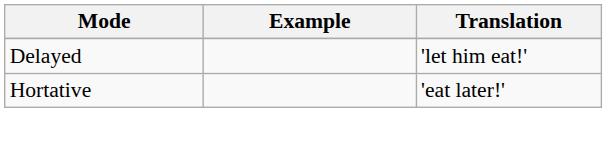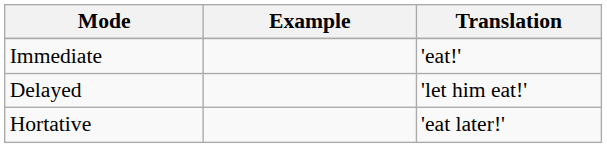 <table class="wikitable">
 <tr>
 <th style="width: 140px;">Mode</th>
 <th style="width: 150px;">Example</th>
 <th style="width: 130px;">Translation</th>
 </tr>
 <tr>
+</tr>
+<tr>
+<td>Immediate</td>
+<td></td>
+<td>'eat!'</td>
 </tr>
 <tr>
 <td>Delayed</td>
 <td></td>
 <td>'let him eat!'</td>
 </tr>
 <tr>
 <td>Hortative</td>
 <td></td>
 <td>'eat later!'</td>
 </tr>
 </table>
